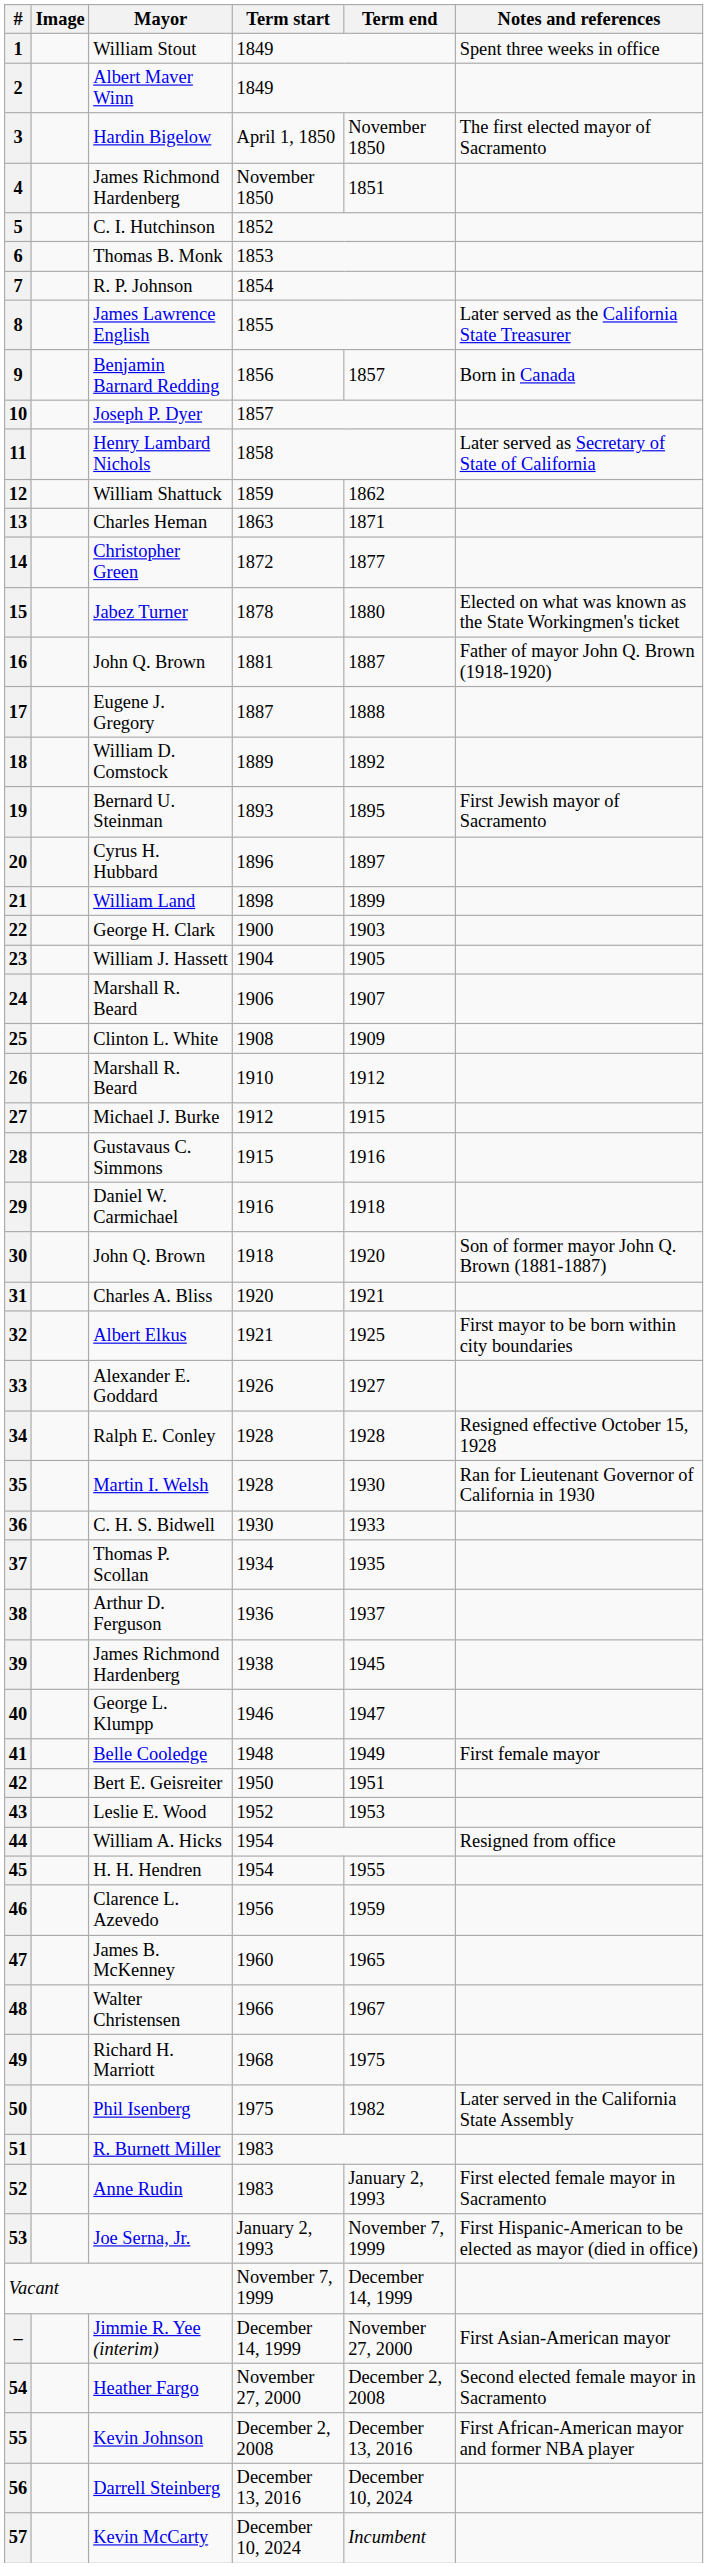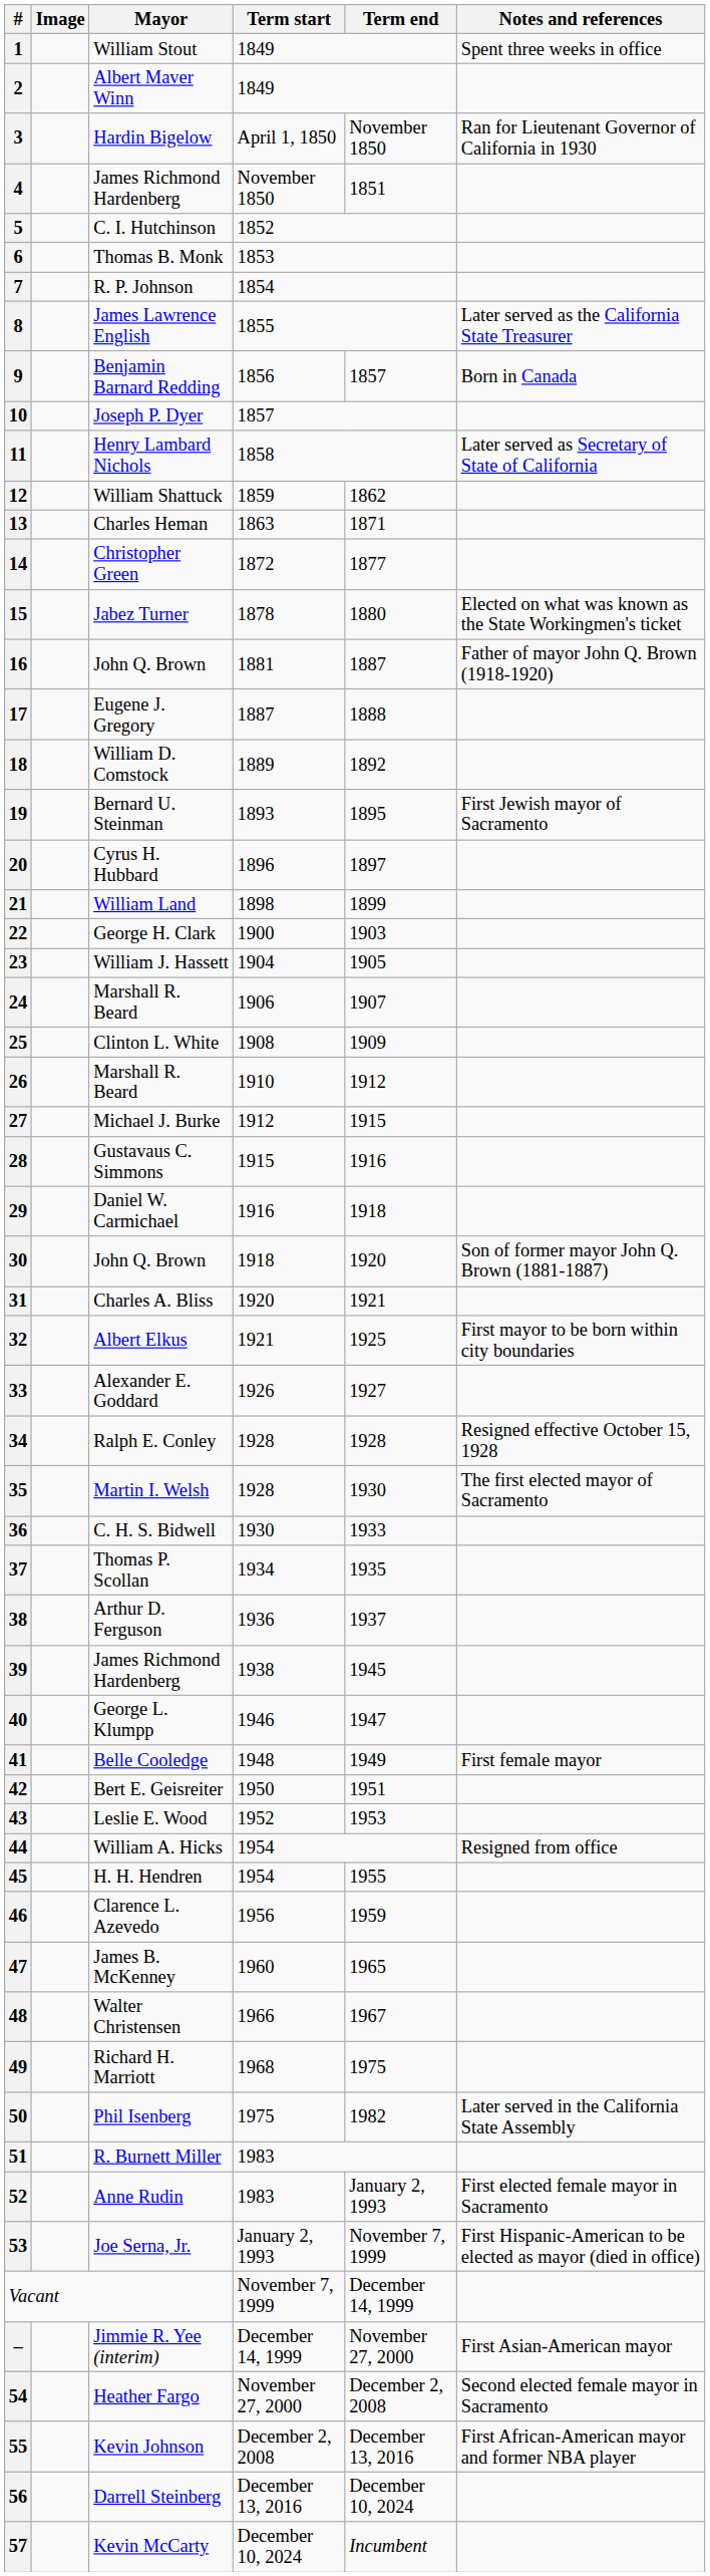 <table class="wikitable">
 <tr>
 <th>#</th>
 <th>Image</th>
 <th>Mayor</th>
 <th>Term start</th>
 <th>Term end</th>
 <th>Notes and references</th>
 </tr>
 <tr>
 <th>1</th>
 <td></td>
 <td>William Stout</td>
 <td colspan="2">1849</td>
 <td>Spent three weeks in office</td>
 </tr>
 <tr>
 <th>2</th>
 <td></td>
 <td><a href='#'>Albert Maver Winn</a></td>
 <td colspan="2">1849</td>
 <td></td>
 </tr>
 <tr>
 <th>3</th>
 <td></td>
 <td><a href='#'>Hardin Bigelow</a></td>
 <td>April 1, 1850</td>
 <td>November 1850</td>
-<td>The first elected mayor of Sacramento</td>
+<td>Ran for Lieutenant Governor of California in 1930</td>
 </tr>
 <tr>
 <th>4</th>
 <td></td>
 <td>James Richmond Hardenberg</td>
 <td>November 1850</td>
 <td>1851</td>
 <td></td>
 </tr>
 <tr>
 <th>5</th>
 <td></td>
 <td>C. I. Hutchinson</td>
 <td colspan="2">1852</td>
 <td></td>
 </tr>
 <tr>
 <th>6</th>
 <td></td>
 <td>Thomas B. Monk</td>
 <td colspan="2">1853</td>
 <td></td>
 </tr>
 <tr>
 <th>7</th>
 <td></td>
 <td>R. P. Johnson</td>
 <td colspan="2">1854</td>
 <td></td>
 </tr>
 <tr>
 <th>8</th>
 <td></td>
 <td><a href='#'>James Lawrence English</a></td>
 <td colspan="2">1855</td>
 <td>Later served as the <a href='#'>California State Treasurer</a></td>
 </tr>
 <tr>
 <th>9</th>
 <td></td>
 <td><a href='#'>Benjamin Barnard Redding</a></td>
 <td>1856</td>
 <td>1857</td>
 <td>Born in <a href='#'>Canada</a></td>
 </tr>
 <tr>
 <th>10</th>
 <td></td>
 <td><a href='#'>Joseph P. Dyer</a></td>
 <td colspan="2">1857</td>
 <td></td>
 </tr>
 <tr>
 <th>11</th>
 <td></td>
 <td><a href='#'>Henry Lambard Nichols</a></td>
 <td colspan="2">1858</td>
 <td>Later served as <a href='#'>Secretary of State of California</a></td>
 </tr>
 <tr>
 <th>12</th>
 <td></td>
 <td>William Shattuck</td>
 <td>1859</td>
 <td>1862</td>
 <td></td>
 </tr>
 <tr>
 <th>13</th>
 <td></td>
 <td>Charles Heman</td>
 <td>1863</td>
 <td>1871</td>
 <td></td>
 </tr>
 <tr>
 <th>14</th>
 <td></td>
 <td><a href='#'>Christopher Green</a></td>
 <td>1872</td>
 <td>1877</td>
 <td></td>
 </tr>
 <tr>
 <th>15</th>
 <td></td>
 <td><a href='#'>Jabez Turner</a></td>
 <td>1878</td>
 <td>1880</td>
 <td>Elected on what was known as the State Workingmen's ticket</td>
 </tr>
 <tr>
 <th>16</th>
 <td></td>
 <td>John Q. Brown</td>
 <td>1881</td>
 <td>1887</td>
 <td>Father of mayor John Q. Brown (1918-1920)</td>
 </tr>
 <tr>
 <th>17</th>
 <td></td>
 <td>Eugene J. Gregory</td>
 <td>1887</td>
 <td>1888</td>
 <td></td>
 </tr>
 <tr>
 <th>18</th>
 <td></td>
 <td>William D. Comstock</td>
 <td>1889</td>
 <td>1892</td>
 <td></td>
 </tr>
 <tr>
 <th>19</th>
 <td></td>
 <td>Bernard U. Steinman</td>
 <td>1893</td>
 <td>1895</td>
 <td>First Jewish mayor of Sacramento</td>
 </tr>
 <tr>
 <th>20</th>
 <td></td>
 <td>Cyrus H. Hubbard</td>
 <td>1896</td>
 <td>1897</td>
 <td></td>
 </tr>
 <tr>
 <th>21</th>
 <td></td>
 <td><a href='#'>William Land</a></td>
 <td>1898</td>
 <td>1899</td>
 <td></td>
 </tr>
 <tr>
 <th>22</th>
 <td></td>
 <td>George H. Clark</td>
 <td>1900</td>
 <td>1903</td>
 <td></td>
 </tr>
 <tr>
 <th>23</th>
 <td></td>
 <td>William J. Hassett</td>
 <td>1904</td>
 <td>1905</td>
 <td></td>
 </tr>
 <tr>
 <th>24</th>
 <td></td>
 <td>Marshall R. Beard</td>
 <td>1906</td>
 <td>1907</td>
 <td></td>
 </tr>
 <tr>
 <th>25</th>
 <td></td>
 <td>Clinton L. White</td>
 <td>1908</td>
 <td>1909</td>
 <td></td>
 </tr>
 <tr>
 <th>26</th>
 <td></td>
 <td>Marshall R. Beard</td>
 <td>1910</td>
 <td>1912</td>
 <td></td>
 </tr>
 <tr>
 <th>27</th>
 <td></td>
 <td>Michael J. Burke</td>
 <td>1912</td>
 <td>1915</td>
 <td></td>
 </tr>
 <tr>
 <th>28</th>
 <td></td>
 <td>Gustavaus C. Simmons</td>
 <td>1915</td>
 <td>1916</td>
 <td></td>
 </tr>
 <tr>
 <th>29</th>
 <td></td>
 <td>Daniel W. Carmichael</td>
 <td>1916</td>
 <td>1918</td>
 <td></td>
 </tr>
 <tr>
 <th>30</th>
 <td></td>
 <td>John Q. Brown</td>
 <td>1918</td>
 <td>1920</td>
 <td>Son of former mayor John Q. Brown (1881-1887)</td>
 </tr>
 <tr>
 <th>31</th>
 <td></td>
 <td>Charles A. Bliss</td>
 <td>1920</td>
 <td>1921</td>
 <td></td>
 </tr>
 <tr>
 <th>32</th>
 <td></td>
 <td><a href='#'>Albert Elkus</a></td>
 <td>1921</td>
 <td>1925</td>
 <td>First mayor to be born within city boundaries</td>
 </tr>
 <tr>
 <th>33</th>
 <td></td>
 <td>Alexander E. Goddard</td>
 <td>1926</td>
 <td>1927</td>
 <td></td>
 </tr>
 <tr>
 <th>34</th>
 <td></td>
 <td>Ralph E. Conley</td>
 <td>1928</td>
 <td>1928</td>
 <td>Resigned effective October 15, 1928</td>
 </tr>
 <tr>
 <th>35</th>
 <td></td>
 <td><a href='#'>Martin I. Welsh</a></td>
 <td>1928</td>
 <td>1930</td>
-<td>Ran for Lieutenant Governor of California in 1930</td>
+<td>The first elected mayor of Sacramento</td>
 </tr>
 <tr>
 <th>36</th>
 <td></td>
 <td>C. H. S. Bidwell</td>
 <td>1930</td>
 <td>1933</td>
 <td></td>
 </tr>
 <tr>
 <th>37</th>
 <td></td>
 <td>Thomas P. Scollan</td>
 <td>1934</td>
 <td>1935</td>
 <td></td>
 </tr>
 <tr>
 <th>38</th>
 <td></td>
 <td>Arthur D. Ferguson</td>
 <td>1936</td>
 <td>1937</td>
 <td></td>
 </tr>
 <tr>
 <th>39</th>
 <td></td>
 <td>James Richmond Hardenberg</td>
 <td>1938</td>
 <td>1945</td>
 <td></td>
 </tr>
 <tr>
 <th>40</th>
 <td></td>
 <td>George L. Klumpp</td>
 <td>1946</td>
 <td>1947</td>
 <td></td>
 </tr>
 <tr>
 <th>41</th>
 <td></td>
 <td><a href='#'>Belle Cooledge</a></td>
 <td>1948</td>
 <td>1949</td>
 <td>First female mayor</td>
 </tr>
 <tr>
 <th>42</th>
 <td></td>
 <td>Bert E. Geisreiter</td>
 <td>1950</td>
 <td>1951</td>
 <td></td>
 </tr>
 <tr>
 <th>43</th>
 <td></td>
 <td>Leslie E. Wood</td>
 <td>1952</td>
 <td>1953</td>
 <td></td>
 </tr>
 <tr>
 <th>44</th>
 <td></td>
 <td>William A. Hicks</td>
 <td colspan="2">1954</td>
 <td>Resigned from office</td>
 </tr>
 <tr>
 <th>45</th>
 <td></td>
 <td>H. H. Hendren</td>
 <td>1954</td>
 <td>1955</td>
 <td></td>
 </tr>
 <tr>
 <th>46</th>
 <td></td>
 <td>Clarence L. Azevedo</td>
 <td>1956</td>
 <td>1959</td>
 <td></td>
 </tr>
 <tr>
 <th>47</th>
 <td></td>
 <td>James B. McKenney</td>
 <td>1960</td>
 <td>1965</td>
 <td></td>
 </tr>
 <tr>
 <th>48</th>
 <td></td>
 <td>Walter Christensen</td>
 <td>1966</td>
 <td>1967</td>
 <td></td>
 </tr>
 <tr>
 <th>49</th>
 <td></td>
 <td>Richard H. Marriott</td>
 <td>1968</td>
 <td>1975</td>
 <td></td>
 </tr>
 <tr>
 <th>50</th>
 <td></td>
 <td><a href='#'>Phil Isenberg</a></td>
 <td>1975</td>
 <td>1982</td>
 <td>Later served in the California State Assembly</td>
 </tr>
 <tr>
 <th>51</th>
 <td></td>
 <td><a href='#'>R. Burnett Miller</a></td>
 <td colspan="2">1983</td>
 <td></td>
 </tr>
 <tr>
 <th>52</th>
 <td></td>
 <td><a href='#'>Anne Rudin</a></td>
 <td>1983</td>
 <td>January 2, 1993</td>
 <td>First elected female mayor in Sacramento</td>
 </tr>
 <tr>
 <th>53</th>
 <td></td>
 <td><a href='#'>Joe Serna, Jr.</a></td>
 <td>January 2, 1993</td>
 <td>November 7, 1999</td>
 <td>First Hispanic-American to be elected as mayor (died in office)</td>
 </tr>
 <tr>
 <td colspan="3"><em>Vacant</em></td>
 <td>November 7, 1999</td>
 <td>December 14, 1999</td>
 <td></td>
 </tr>
 <tr>
 <th>–</th>
 <td></td>
 <td><a href='#'>Jimmie R. Yee</a> <em>(interim)</em></td>
 <td>December 14, 1999</td>
 <td>November 27, 2000</td>
 <td>First Asian-American mayor</td>
 </tr>
 <tr>
 <th>54</th>
 <td></td>
 <td><a href='#'>Heather Fargo</a></td>
 <td>November 27, 2000</td>
 <td>December 2, 2008</td>
 <td>Second elected female mayor in Sacramento</td>
 </tr>
 <tr>
 <th>55</th>
 <td></td>
 <td><a href='#'>Kevin Johnson</a></td>
 <td>December 2, 2008</td>
 <td>December 13, 2016</td>
 <td>First African-American mayor and former NBA player</td>
 </tr>
 <tr>
 <th>56</th>
 <td></td>
 <td><a href='#'>Darrell Steinberg</a></td>
 <td>December 13, 2016</td>
 <td>December 10, 2024</td>
 <td></td>
 </tr>
 <tr>
 <th>57</th>
 <td></td>
 <td><a href='#'>Kevin McCarty</a></td>
 <td>December 10, 2024</td>
 <td><em>Incumbent</em></td>
 </tr>
 </table>
